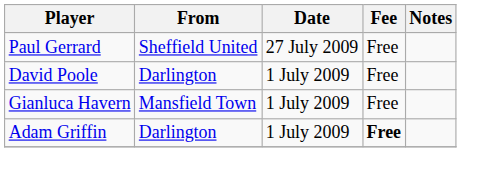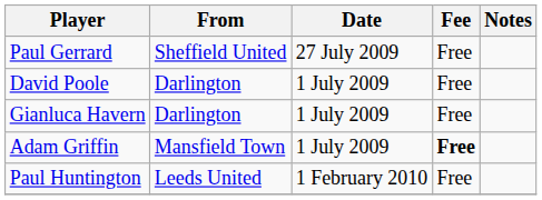 <table class="wikitable">
 <tr>
 <th>Player</th>
 <th>From</th>
 <th>Date</th>
 <th>Fee</th>
 <th>Notes</th>
 </tr>
 <tr>
 <td> <a href='#'>Paul Gerrard</a></td>
 <td><a href='#'>Sheffield United</a></td>
 <td>27 July 2009</td>
 <td>Free</td>
 <td></td>
 </tr>
 <tr>
 <td> <a href='#'>David Poole</a></td>
 <td><a href='#'>Darlington</a></td>
 <td>1 July 2009</td>
 <td>Free</td>
 <td></td>
 </tr>
 <tr>
 <td> <a href='#'>Gianluca Havern</a></td>
-<td><a href='#'>Mansfield Town</a></td>
+<td><a href='#'>Darlington</a></td>
 <td>1 July 2009</td>
 <td>Free</td>
 <td></td>
 </tr>
 <tr>
 <td> <a href='#'>Adam Griffin</a></td>
-<td><a href='#'>Darlington</a></td>
+<td><a href='#'>Mansfield Town</a></td>
 <td>1 July 2009</td>
 <td><strong>Free</strong></td>
 <td></td>
 </tr>
 <tr>
+<td> <a href='#'>Paul Huntington</a></td>
+<td><a href='#'>Leeds United</a></td>
+<td>1 February 2010</td>
+<td>Free</td>
+<td></td>
+</tr>
+<tr>
 </tr>
 </table>
